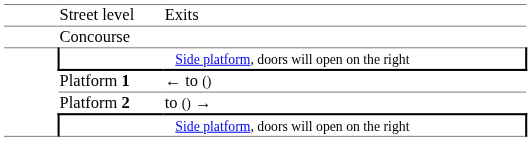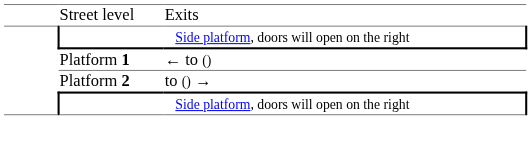 <table style="border-collapse:collapse">
 <tr style="border-top:1px solid gray">
 <td style="width:50px"><strong></strong></td>
 <td style="width:100px">Street level</td>
 <td style="width:350px">Exits</td>
-</tr>
-<tr style="border-top:1px solid gray">
-<td><strong></strong></td>
-<td>Concourse</td>
-<td></td>
 </tr>
 <tr style="border-top:1px solid gray">
 <td rowspan=4 style="width:50px;border-bottom:1px solid gray"><strong></strong></td>
 <td colspan=2 style="border-right:solid 2px black;border-left:solid 2px black;border-bottom:solid 2px black;text-align:center"><small><a href='#'>Side platform</a>, doors will open on the right</small></td>
 </tr>
 <tr>
 <td style="width:100px">Platform <strong>1</strong></td>
 <td style="width:350px">←  to  <small>()</small></td>
 </tr>
 <tr style="border-top:1px solid gray">
 <td>Platform <strong>2</strong></td>
 <td>  to  <small>()</small> →</td>
 </tr>
 <tr>
 <td colspan=2 style="border-right:solid 2px black;border-left:solid 2px black;border-top:solid 2px black;text-align:center;border-bottom:1px solid gray"><small><a href='#'>Side platform</a>, doors will open on the right</small></td>
 </tr>
 </table>
